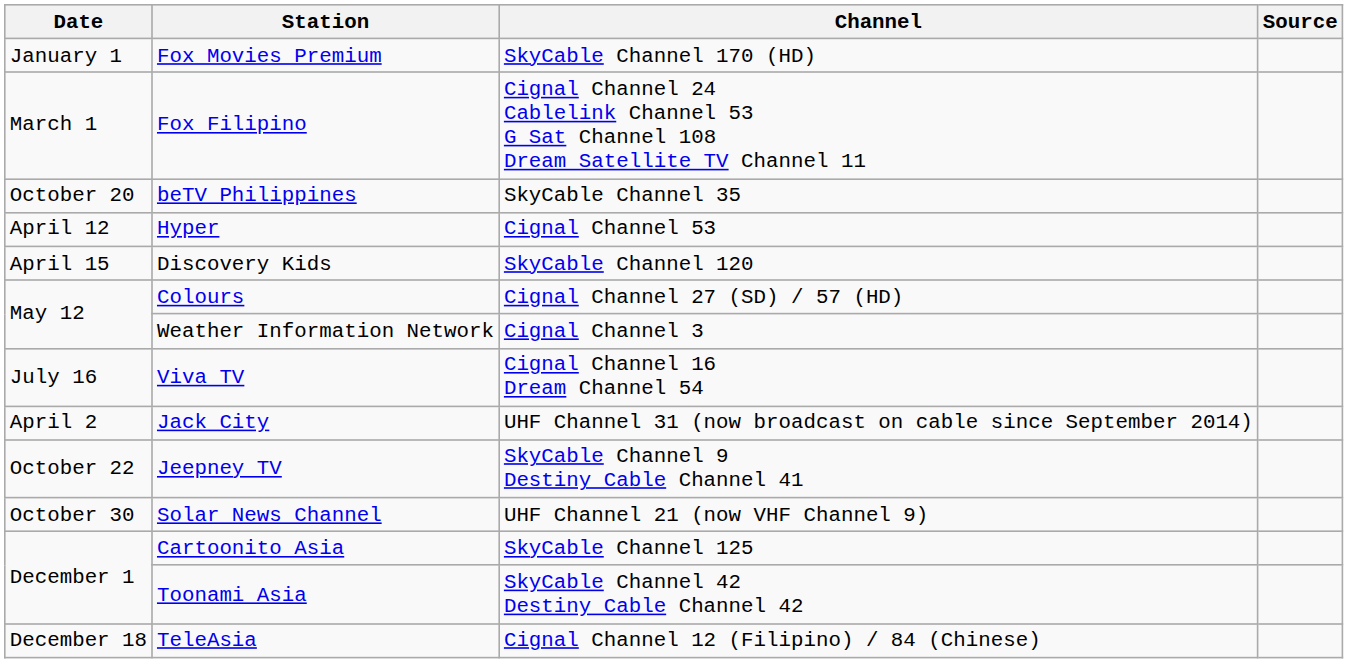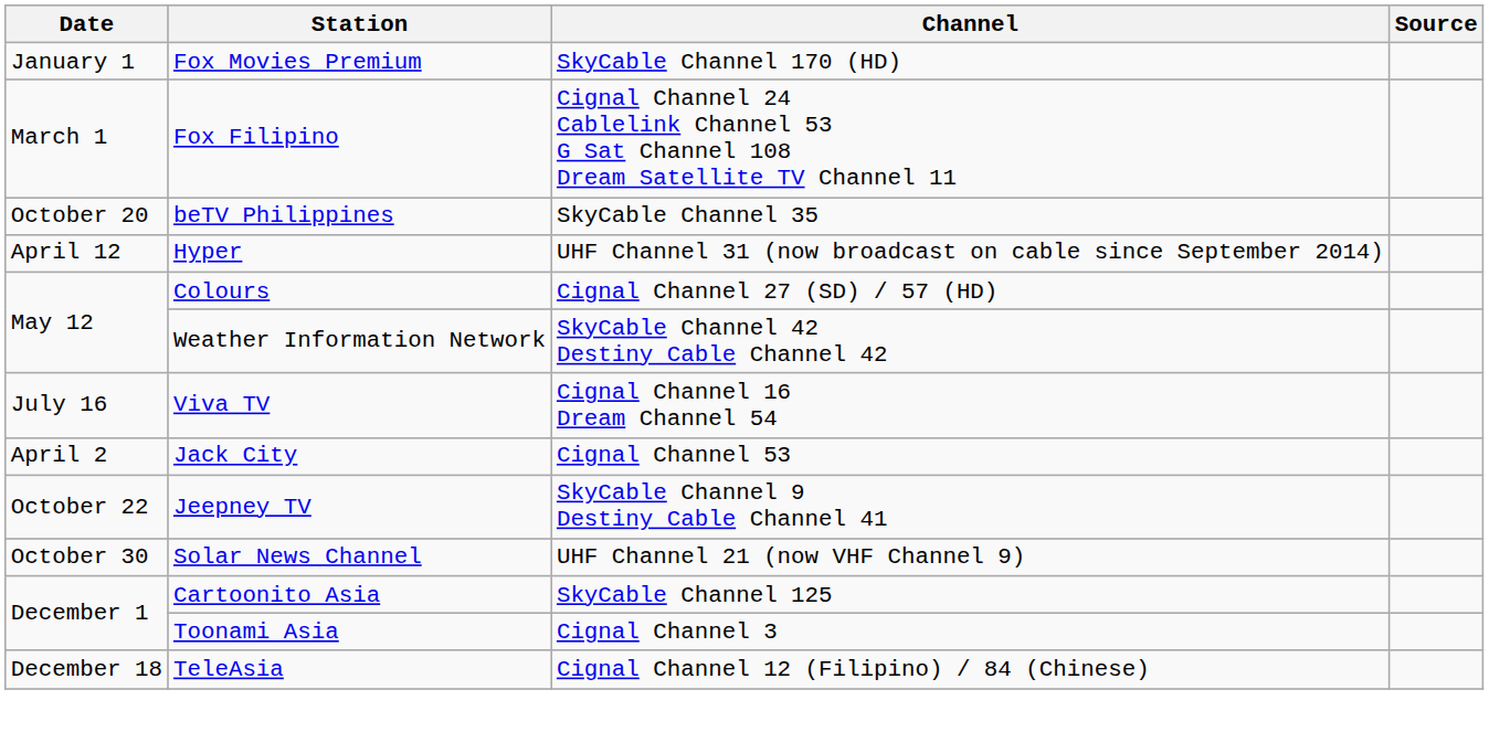 <table class="wikitable">
 <tr>
 <th>Date</th>
 <th>Station</th>
 <th>Channel</th>
 <th>Source</th>
 </tr>
 <tr>
 <td>January 1</td>
 <td><a href='#'>Fox Movies Premium</a></td>
 <td><a href='#'>SkyCable</a> Channel 170 (HD)</td>
 <td></td>
 </tr>
 <tr>
 <td>March 1</td>
 <td><a href='#'>Fox Filipino</a></td>
 <td><a href='#'>Cignal</a> Channel 24 <br> <a href='#'>Cablelink</a> Channel 53 <br> <a href='#'>G Sat</a> Channel 108 <br> <a href='#'>Dream Satellite TV</a> Channel 11</td>
 <td></td>
 </tr>
 <tr>
 <td>October 20</td>
 <td><a href='#'>beTV Philippines</a></td>
 <td>SkyCable Channel 35</td>
 <td></td>
 </tr>
 <tr>
 <td>April 12</td>
 <td><a href='#'>Hyper</a></td>
-<td><a href='#'>Cignal</a> Channel 53</td>
-<td></td>
-</tr>
-<tr>
-<td>April 15</td>
-<td>Discovery Kids</td>
-<td><a href='#'>SkyCable</a> Channel 120</td>
+<td>UHF Channel 31 (now broadcast on cable since September 2014)</td>
 <td></td>
 </tr>
 <tr>
 <td rowspan="2">May 12</td>
 <td><a href='#'>Colours</a></td>
 <td><a href='#'>Cignal</a> Channel 27 (SD) / 57 (HD)</td>
 <td></td>
 </tr>
 <tr>
 <td>Weather Information Network</td>
-<td><a href='#'>Cignal</a> Channel 3</td>
+<td><a href='#'>SkyCable</a> Channel 42 <br><a href='#'>Destiny Cable</a> Channel 42</td>
 <td></td>
 </tr>
 <tr>
 <td>July 16</td>
 <td><a href='#'>Viva TV</a></td>
 <td><a href='#'>Cignal</a> Channel 16 <br> <a href='#'>Dream</a> Channel 54</td>
 <td></td>
 </tr>
 <tr>
 <td>April 2</td>
 <td><a href='#'>Jack City</a></td>
-<td>UHF Channel 31 (now broadcast on cable since September 2014)</td>
+<td><a href='#'>Cignal</a> Channel 53</td>
 <td></td>
 </tr>
 <tr>
 <td>October 22</td>
 <td><a href='#'>Jeepney TV</a></td>
 <td><a href='#'>SkyCable</a> Channel 9<br> <a href='#'>Destiny Cable</a> Channel 41</td>
 <td></td>
 </tr>
 <tr>
 <td>October 30</td>
 <td><a href='#'>Solar News Channel</a></td>
 <td>UHF Channel 21 (now VHF Channel 9)</td>
 <td></td>
 </tr>
 <tr>
 <td rowspan="2">December 1</td>
 <td><a href='#'>Cartoonito Asia</a></td>
 <td><a href='#'>SkyCable</a> Channel 125</td>
 <td></td>
 </tr>
 <tr>
 <td><a href='#'>Toonami Asia</a></td>
-<td><a href='#'>SkyCable</a> Channel 42 <br><a href='#'>Destiny Cable</a> Channel 42</td>
+<td><a href='#'>Cignal</a> Channel 3</td>
 <td></td>
 </tr>
 <tr>
 <td>December 18</td>
 <td><a href='#'>TeleAsia</a></td>
 <td><a href='#'>Cignal</a> Channel 12 (Filipino) / 84 (Chinese)</td>
 <td></td>
 </tr>
 </table>
